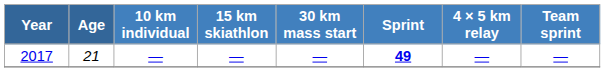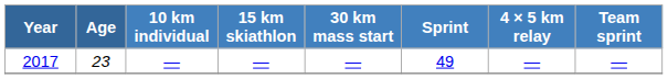 <table class="wikitable" style="font-size:95%; text-align:center; border:grey solid 1px; border-collapse:collapse; background:#ffffff;">
 <tr>
 <th style="background-color:#369; color:white; width:60px;"> Year </th>
 <th style="background-color:#369; color:white; width:40px;"> Age </th>
 <th style="background-color:#4180be; color:white; width:75px;"> 10 km <br> individual </th>
 <th style="background-color:#4180be; color:white; width:75px;"> 15 km <br> skiathlon </th>
 <th style="background-color:#4180be; color:white; width:75px;"> 30 km <br> mass start </th>
 <th style="background-color:#4180be; color:white; width:75px;"> Sprint </th>
 <th style="background-color:#4180be; color:white; width:75px;"> 4 × 5 km <br> relay </th>
 <th style="background-color:#4180be; color:white; width:75px;"> Team <br> sprint </th>
 </tr>
 <tr>
 <td><a href='#'>2017</a></td>
-<td><em>21</em></td>
+<td><em>23</em></td>
 <td><a href='#'>—</a></td>
 <td><a href='#'>—</a></td>
 <td><a href='#'>—</a></td>
-<td><strong><a href='#'>49</a></strong></td>
+<td><a href='#'>49</a></td>
 <td><a href='#'>—</a></td>
 <td><a href='#'>—</a></td>
 </tr>
 <tr>
 </tr>
 </table>
